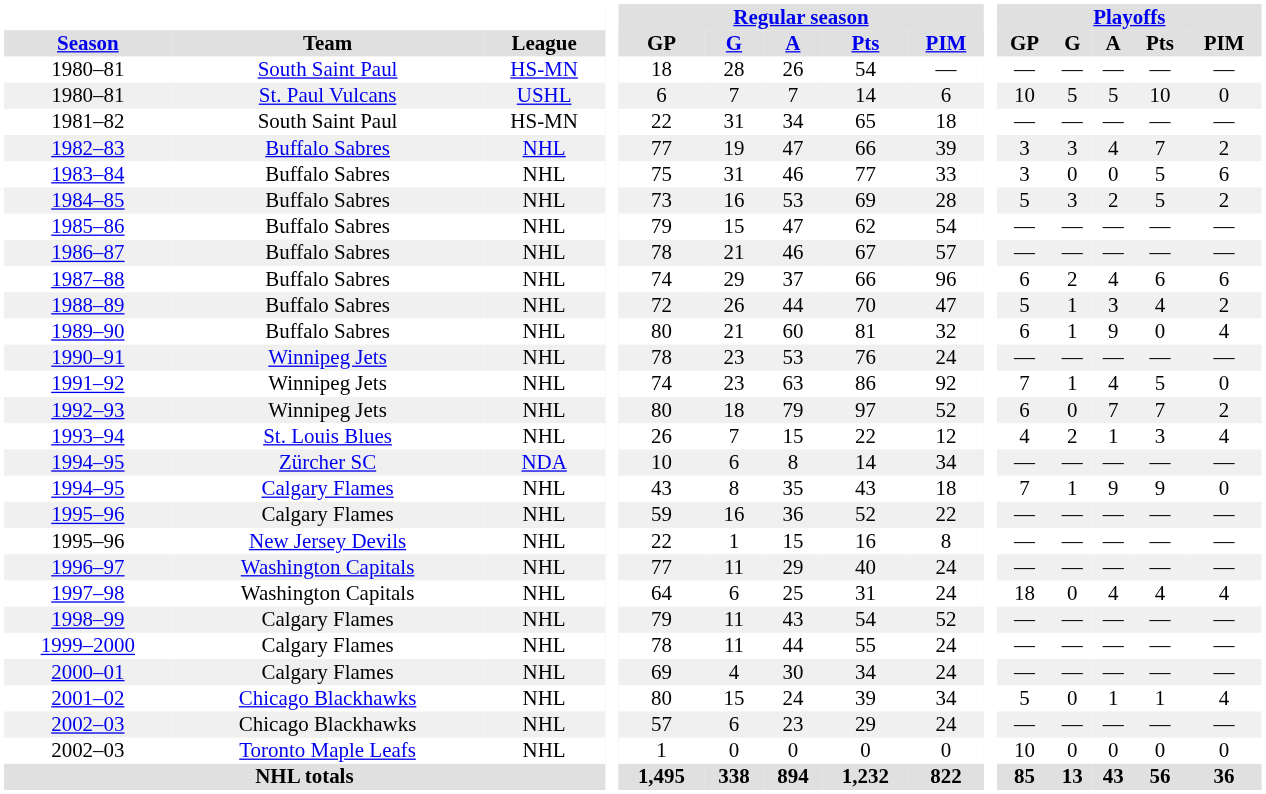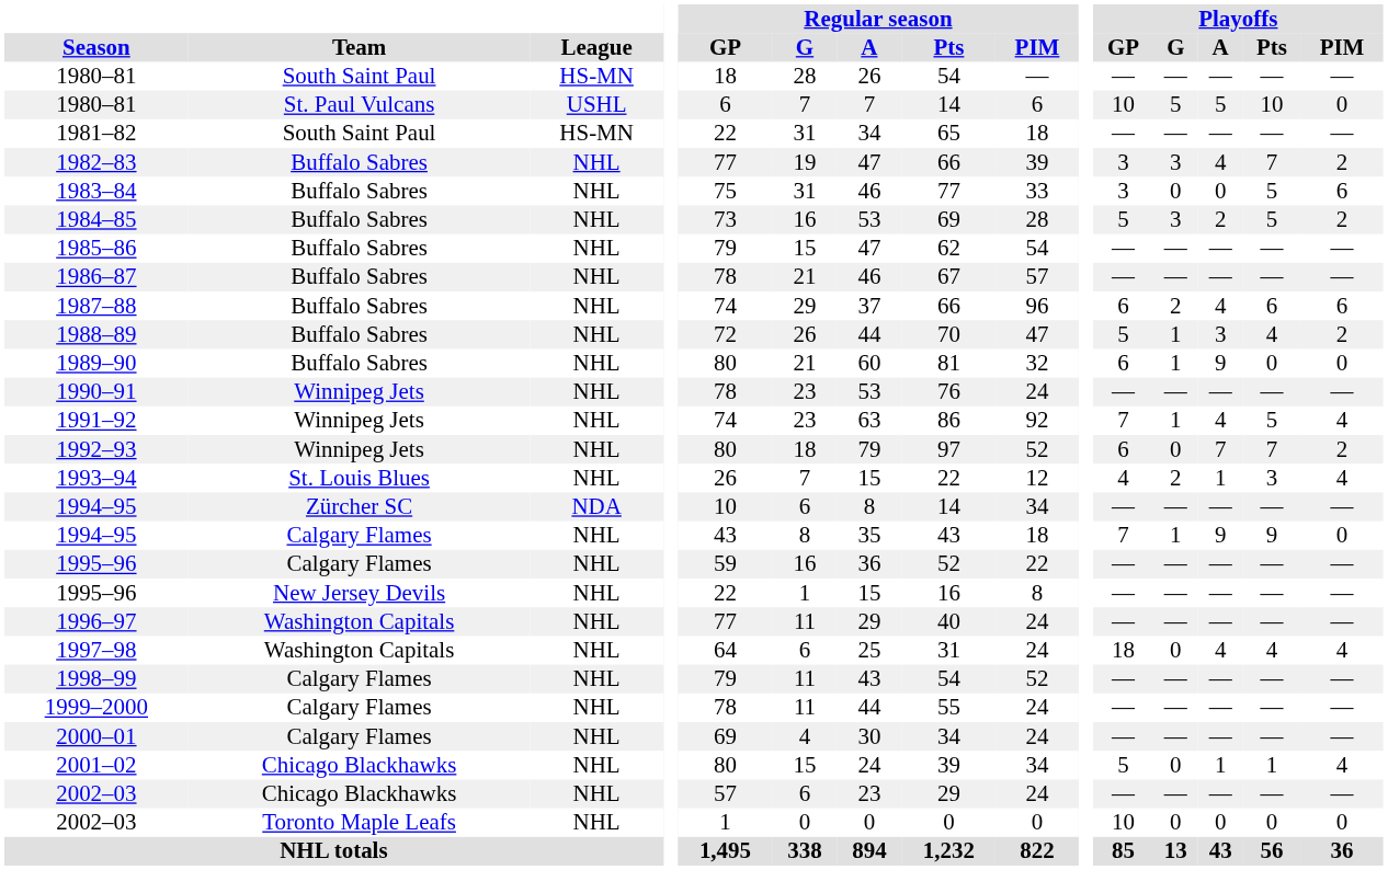 <table border="0" cellpadding="1" cellspacing="0" style="text-align:center; width:60em">
 <tr bgcolor="#e0e0e0">
 <th colspan="3" bgcolor="#ffffff"> </th>
 <th rowspan="99" bgcolor="#ffffff"> </th>
 <th colspan="5"><a href='#'>Regular season</a></th>
 <th rowspan="99" bgcolor="#ffffff"> </th>
 <th colspan="5"><a href='#'>Playoffs</a></th>
 </tr>
 <tr bgcolor="#e0e0e0">
 <th><a href='#'>Season</a></th>
 <th>Team</th>
 <th>League</th>
 <th>GP</th>
 <th><a href='#'>G</a></th>
 <th><a href='#'>A</a></th>
 <th><a href='#'>Pts</a></th>
 <th><a href='#'>PIM</a></th>
 <th>GP</th>
 <th>G</th>
 <th>A</th>
 <th>Pts</th>
 <th>PIM</th>
 </tr>
 <tr>
 <td>1980–81</td>
 <td><a href='#'>South Saint Paul</a></td>
 <td><a href='#'>HS-MN</a></td>
 <td>18</td>
 <td>28</td>
 <td>26</td>
 <td>54</td>
 <td>—</td>
 <td>—</td>
 <td>—</td>
 <td>—</td>
 <td>—</td>
 <td>—</td>
 </tr>
 <tr bgcolor="#f0f0f0">
 <td>1980–81</td>
 <td><a href='#'>St. Paul Vulcans</a></td>
 <td><a href='#'>USHL</a></td>
 <td>6</td>
 <td>7</td>
 <td>7</td>
 <td>14</td>
 <td>6</td>
 <td>10</td>
 <td>5</td>
 <td>5</td>
 <td>10</td>
 <td>0</td>
 </tr>
 <tr>
 <td>1981–82</td>
 <td>South Saint Paul</td>
 <td>HS-MN</td>
 <td>22</td>
 <td>31</td>
 <td>34</td>
 <td>65</td>
 <td>18</td>
 <td>—</td>
 <td>—</td>
 <td>—</td>
 <td>—</td>
 <td>—</td>
 </tr>
 <tr bgcolor="#f0f0f0">
 <td><a href='#'>1982–83</a></td>
 <td><a href='#'>Buffalo Sabres</a></td>
 <td><a href='#'>NHL</a></td>
 <td>77</td>
 <td>19</td>
 <td>47</td>
 <td>66</td>
 <td>39</td>
 <td>3</td>
 <td>3</td>
 <td>4</td>
 <td>7</td>
 <td>2</td>
 </tr>
 <tr>
 <td><a href='#'>1983–84</a></td>
 <td>Buffalo Sabres</td>
 <td>NHL</td>
 <td>75</td>
 <td>31</td>
 <td>46</td>
 <td>77</td>
 <td>33</td>
 <td>3</td>
 <td>0</td>
 <td>0</td>
 <td>5</td>
 <td>6</td>
 </tr>
 <tr bgcolor="#f0f0f0">
 <td><a href='#'>1984–85</a></td>
 <td>Buffalo Sabres</td>
 <td>NHL</td>
 <td>73</td>
 <td>16</td>
 <td>53</td>
 <td>69</td>
 <td>28</td>
 <td>5</td>
 <td>3</td>
 <td>2</td>
 <td>5</td>
 <td>2</td>
 </tr>
 <tr>
 <td><a href='#'>1985–86</a></td>
 <td>Buffalo Sabres</td>
 <td>NHL</td>
 <td>79</td>
 <td>15</td>
 <td>47</td>
 <td>62</td>
 <td>54</td>
 <td>—</td>
 <td>—</td>
 <td>—</td>
 <td>—</td>
 <td>—</td>
 </tr>
 <tr bgcolor="#f0f0f0">
 <td><a href='#'>1986–87</a></td>
 <td>Buffalo Sabres</td>
 <td>NHL</td>
 <td>78</td>
 <td>21</td>
 <td>46</td>
 <td>67</td>
 <td>57</td>
 <td>—</td>
 <td>—</td>
 <td>—</td>
 <td>—</td>
 <td>—</td>
 </tr>
 <tr>
 <td><a href='#'>1987–88</a></td>
 <td>Buffalo Sabres</td>
 <td>NHL</td>
 <td>74</td>
 <td>29</td>
 <td>37</td>
 <td>66</td>
 <td>96</td>
 <td>6</td>
 <td>2</td>
 <td>4</td>
 <td>6</td>
 <td>6</td>
 </tr>
 <tr bgcolor="#f0f0f0">
 <td><a href='#'>1988–89</a></td>
 <td>Buffalo Sabres</td>
 <td>NHL</td>
 <td>72</td>
 <td>26</td>
 <td>44</td>
 <td>70</td>
 <td>47</td>
 <td>5</td>
 <td>1</td>
 <td>3</td>
 <td>4</td>
 <td>2</td>
 </tr>
 <tr>
 <td><a href='#'>1989–90</a></td>
 <td>Buffalo Sabres</td>
 <td>NHL</td>
 <td>80</td>
 <td>21</td>
 <td>60</td>
 <td>81</td>
 <td>32</td>
 <td>6</td>
 <td>1</td>
 <td>9</td>
 <td>0</td>
-<td>4</td>
+<td>0</td>
 </tr>
 <tr bgcolor="#f0f0f0">
 <td><a href='#'>1990–91</a></td>
 <td><a href='#'>Winnipeg Jets</a></td>
 <td>NHL</td>
 <td>78</td>
 <td>23</td>
 <td>53</td>
 <td>76</td>
 <td>24</td>
 <td>—</td>
 <td>—</td>
 <td>—</td>
 <td>—</td>
 <td>—</td>
 </tr>
 <tr>
 <td><a href='#'>1991–92</a></td>
 <td>Winnipeg Jets</td>
 <td>NHL</td>
 <td>74</td>
 <td>23</td>
 <td>63</td>
 <td>86</td>
 <td>92</td>
 <td>7</td>
 <td>1</td>
 <td>4</td>
 <td>5</td>
-<td>0</td>
+<td>4</td>
 </tr>
 <tr bgcolor="#f0f0f0">
 <td><a href='#'>1992–93</a></td>
 <td>Winnipeg Jets</td>
 <td>NHL</td>
 <td>80</td>
 <td>18</td>
 <td>79</td>
 <td>97</td>
 <td>52</td>
 <td>6</td>
 <td>0</td>
 <td>7</td>
 <td>7</td>
 <td>2</td>
 </tr>
 <tr>
 <td><a href='#'>1993–94</a></td>
 <td><a href='#'>St. Louis Blues</a></td>
 <td>NHL</td>
 <td>26</td>
 <td>7</td>
 <td>15</td>
 <td>22</td>
 <td>12</td>
 <td>4</td>
 <td>2</td>
 <td>1</td>
 <td>3</td>
 <td>4</td>
 </tr>
 <tr bgcolor="#f0f0f0">
 <td><a href='#'>1994–95</a></td>
 <td><a href='#'>Zürcher SC</a></td>
 <td><a href='#'>NDA</a></td>
 <td>10</td>
 <td>6</td>
 <td>8</td>
 <td>14</td>
 <td>34</td>
 <td>—</td>
 <td>—</td>
 <td>—</td>
 <td>—</td>
 <td>—</td>
 </tr>
 <tr>
 <td><a href='#'>1994–95</a></td>
 <td><a href='#'>Calgary Flames</a></td>
 <td>NHL</td>
 <td>43</td>
 <td>8</td>
 <td>35</td>
 <td>43</td>
 <td>18</td>
 <td>7</td>
 <td>1</td>
 <td>9</td>
 <td>9</td>
 <td>0</td>
 </tr>
 <tr bgcolor="#f0f0f0">
 <td><a href='#'>1995–96</a></td>
 <td>Calgary Flames</td>
 <td>NHL</td>
 <td>59</td>
 <td>16</td>
 <td>36</td>
 <td>52</td>
 <td>22</td>
 <td>—</td>
 <td>—</td>
 <td>—</td>
 <td>—</td>
 <td>—</td>
 </tr>
 <tr>
 <td>1995–96</td>
 <td><a href='#'>New Jersey Devils</a></td>
 <td>NHL</td>
 <td>22</td>
 <td>1</td>
 <td>15</td>
 <td>16</td>
 <td>8</td>
 <td>—</td>
 <td>—</td>
 <td>—</td>
 <td>—</td>
 <td>—</td>
 </tr>
 <tr bgcolor="#f0f0f0">
 <td><a href='#'>1996–97</a></td>
 <td><a href='#'>Washington Capitals</a></td>
 <td>NHL</td>
 <td>77</td>
 <td>11</td>
 <td>29</td>
 <td>40</td>
 <td>24</td>
 <td>—</td>
 <td>—</td>
 <td>—</td>
 <td>—</td>
 <td>—</td>
 </tr>
 <tr>
 <td><a href='#'>1997–98</a></td>
 <td>Washington Capitals</td>
 <td>NHL</td>
 <td>64</td>
 <td>6</td>
 <td>25</td>
 <td>31</td>
 <td>24</td>
 <td>18</td>
 <td>0</td>
 <td>4</td>
 <td>4</td>
 <td>4</td>
 </tr>
 <tr bgcolor="#f0f0f0">
 <td><a href='#'>1998–99</a></td>
 <td>Calgary Flames</td>
 <td>NHL</td>
 <td>79</td>
 <td>11</td>
 <td>43</td>
 <td>54</td>
 <td>52</td>
 <td>—</td>
 <td>—</td>
 <td>—</td>
 <td>—</td>
 <td>—</td>
 </tr>
 <tr>
 <td><a href='#'>1999–2000</a></td>
 <td>Calgary Flames</td>
 <td>NHL</td>
 <td>78</td>
 <td>11</td>
 <td>44</td>
 <td>55</td>
 <td>24</td>
 <td>—</td>
 <td>—</td>
 <td>—</td>
 <td>—</td>
 <td>—</td>
 </tr>
 <tr bgcolor="#f0f0f0">
 <td><a href='#'>2000–01</a></td>
 <td>Calgary Flames</td>
 <td>NHL</td>
 <td>69</td>
 <td>4</td>
 <td>30</td>
 <td>34</td>
 <td>24</td>
 <td>—</td>
 <td>—</td>
 <td>—</td>
 <td>—</td>
 <td>—</td>
 </tr>
 <tr>
 <td><a href='#'>2001–02</a></td>
 <td><a href='#'>Chicago Blackhawks</a></td>
 <td>NHL</td>
 <td>80</td>
 <td>15</td>
 <td>24</td>
 <td>39</td>
 <td>34</td>
 <td>5</td>
 <td>0</td>
 <td>1</td>
 <td>1</td>
 <td>4</td>
 </tr>
 <tr bgcolor="#f0f0f0">
 <td><a href='#'>2002–03</a></td>
 <td>Chicago Blackhawks</td>
 <td>NHL</td>
 <td>57</td>
 <td>6</td>
 <td>23</td>
 <td>29</td>
 <td>24</td>
 <td>—</td>
 <td>—</td>
 <td>—</td>
 <td>—</td>
 <td>—</td>
 </tr>
 <tr>
 <td>2002–03</td>
 <td><a href='#'>Toronto Maple Leafs</a></td>
 <td>NHL</td>
 <td>1</td>
 <td>0</td>
 <td>0</td>
 <td>0</td>
 <td>0</td>
 <td>10</td>
 <td>0</td>
 <td>0</td>
 <td>0</td>
 <td>0</td>
 </tr>
 <tr bgcolor="#e0e0e0">
 <th colspan="3">NHL totals</th>
 <th>1,495</th>
 <th>338</th>
 <th>894</th>
 <th>1,232</th>
 <th>822</th>
 <th>85</th>
 <th>13</th>
 <th>43</th>
 <th>56</th>
 <th>36</th>
 </tr>
 </table>
